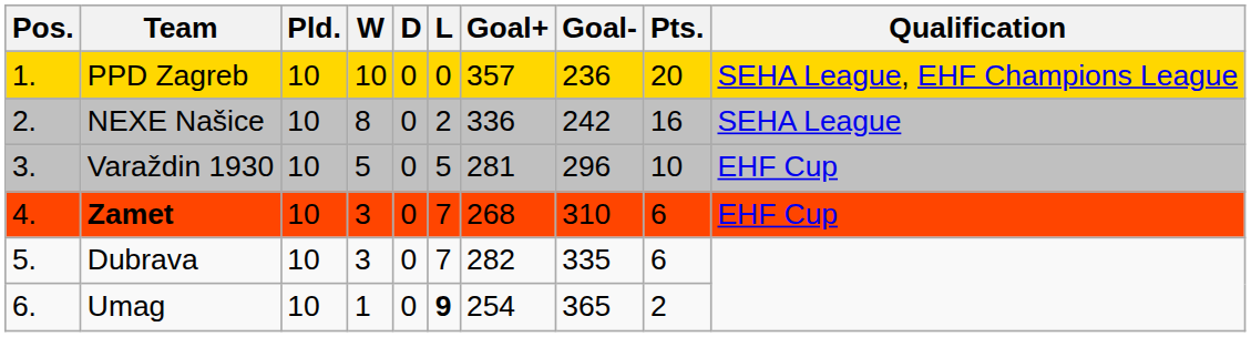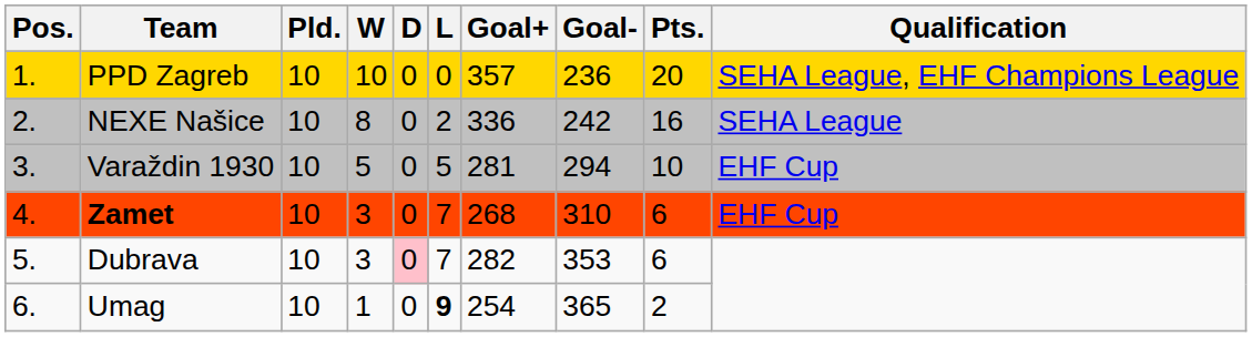 <table class="wikitable">
 <tr>
 <th>Pos.</th>
 <th>Team</th>
 <th>Pld.</th>
 <th>W</th>
 <th>D</th>
 <th>L</th>
 <th>Goal+</th>
 <th>Goal-</th>
 <th>Pts.</th>
 <th>Qualification</th>
 </tr>
 <tr bgcolor="gold">
 <td>1.</td>
 <td>PPD Zagreb</td>
 <td>10</td>
 <td>10</td>
 <td>0</td>
 <td>0</td>
 <td>357</td>
 <td>236</td>
 <td>20</td>
 <td><a href='#'>SEHA League</a>, <a href='#'>EHF Champions League</a></td>
 </tr>
 <tr bgcolor="silver">
 <td>2.</td>
 <td>NEXE Našice</td>
 <td>10</td>
 <td>8</td>
 <td>0</td>
 <td>2</td>
 <td>336</td>
 <td>242</td>
 <td>16</td>
 <td><a href='#'>SEHA League</a></td>
 </tr>
 <tr bgcolor="silver">
 <td>3.</td>
 <td>Varaždin 1930</td>
 <td>10</td>
 <td>5</td>
 <td>0</td>
 <td>5</td>
 <td>281</td>
-<td>296</td>
+<td>294</td>
 <td>10</td>
 <td><a href='#'>EHF Cup</a></td>
 </tr>
 <tr bgcolor="orangered">
 <td>4.</td>
 <td><strong>Zamet</strong></td>
 <td>10</td>
 <td>3</td>
 <td>0</td>
 <td>7</td>
 <td>268</td>
 <td>310</td>
 <td>6</td>
 <td><a href='#'>EHF Cup</a></td>
 </tr>
 <tr>
 <td>5.</td>
 <td>Dubrava</td>
 <td>10</td>
 <td>3</td>
-<td>0</td>
+<td style="background: pink;">0</td>
 <td>7</td>
 <td>282</td>
-<td>335</td>
+<td>353</td>
 <td>6</td>
 </tr>
 <tr>
 <td>6.</td>
 <td>Umag</td>
 <td>10</td>
 <td>1</td>
 <td>0</td>
 <td><strong>9</strong></td>
 <td>254</td>
 <td>365</td>
 <td>2</td>
 </tr>
 </table>
